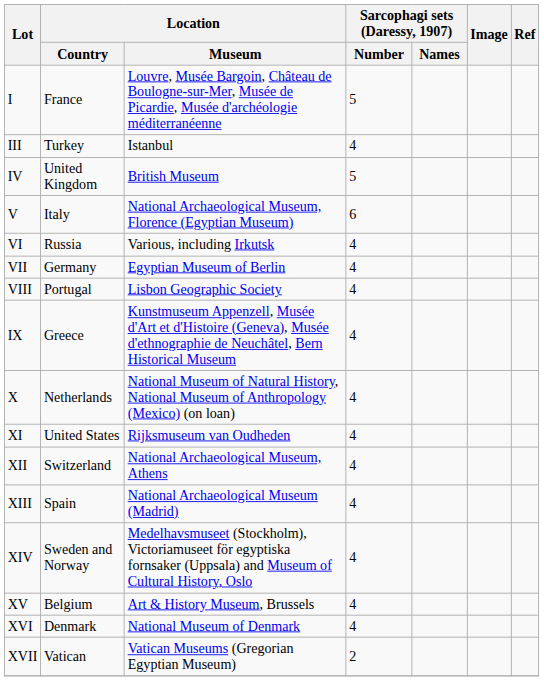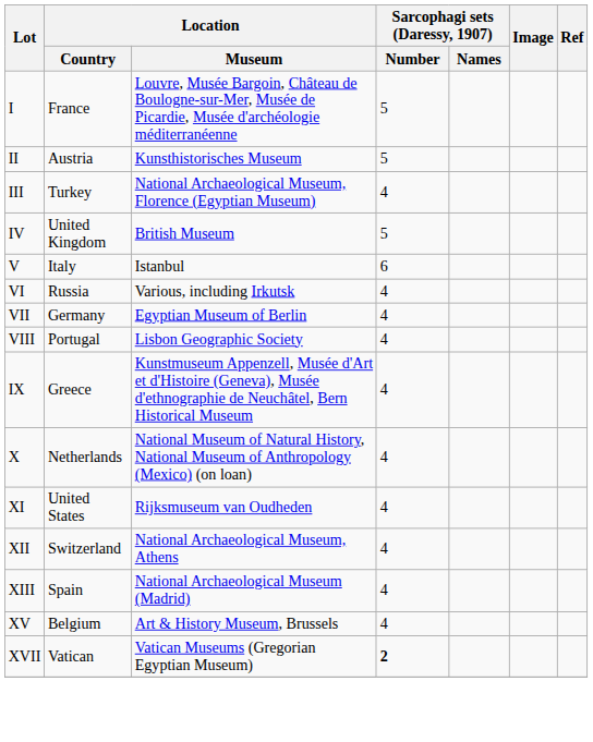 <table class="wikitable">
 <tr>
 <th rowspan="2">Lot</th>
 <th colspan="2">Location</th>
 <th colspan="2">Sarcophagi sets (Daressy, 1907)</th>
 <th rowspan="2">Image</th>
 <th rowspan="2">Ref</th>
 </tr>
 <tr>
 <th>Country</th>
 <th>Museum</th>
 <th>Number</th>
 <th>Names</th>
 </tr>
 <tr>
 <td>I</td>
 <td>France</td>
 <td><a href='#'>Louvre</a>,  <a href='#'>Musée Bargoin</a>, <a href='#'>Château de Boulogne-sur-Mer</a>, <a href='#'>Musée de Picardie</a>,  <a href='#'>Musée d'archéologie méditerranéenne</a></td>
 <td>5</td>
 <td></td>
 <td></td>
 <td></td>
 </tr>
 <tr>
+<td>II</td>
+<td>Austria</td>
+<td><a href='#'>Kunsthistorisches Museum</a></td>
+<td>5</td>
+<td></td>
+<td></td>
+<td></td>
+</tr>
+<tr>
 <td>III</td>
 <td>Turkey</td>
-<td>Istanbul</td>
+<td><a href='#'>National Archaeological Museum, Florence (Egyptian Museum)</a></td>
 <td>4</td>
 <td></td>
 <td></td>
 <td></td>
 </tr>
 <tr>
 <td>IV</td>
 <td>United Kingdom</td>
 <td><a href='#'>British Museum</a></td>
 <td>5</td>
 <td></td>
 <td></td>
 <td></td>
 </tr>
 <tr>
 <td>V</td>
 <td>Italy</td>
-<td><a href='#'>National Archaeological Museum, Florence (Egyptian Museum)</a></td>
+<td>Istanbul</td>
 <td>6</td>
 <td></td>
 <td></td>
 <td></td>
 </tr>
 <tr>
 <td>VI</td>
 <td>Russia</td>
 <td>Various, including <a href='#'>Irkutsk</a></td>
 <td>4</td>
 <td></td>
 <td></td>
 <td></td>
 </tr>
 <tr>
 <td>VII</td>
 <td>Germany</td>
 <td><a href='#'>Egyptian Museum of Berlin</a></td>
 <td>4</td>
 <td></td>
 <td></td>
 <td></td>
 </tr>
 <tr>
 <td>VIII</td>
 <td>Portugal</td>
 <td><a href='#'>Lisbon Geographic Society</a></td>
 <td>4</td>
 <td></td>
 <td></td>
 <td></td>
 </tr>
 <tr>
 <td>IX</td>
 <td>Greece</td>
 <td><a href='#'>Kunstmuseum Appenzell</a>, <a href='#'>Musée d'Art et d'Histoire (Geneva)</a>, <a href='#'>Musée d'ethnographie de Neuchâtel</a>, <a href='#'>Bern Historical Museum</a></td>
 <td>4</td>
 <td></td>
 <td></td>
 <td></td>
 </tr>
 <tr>
 <td>X</td>
 <td>Netherlands</td>
 <td><a href='#'>National Museum of Natural History</a>, <a href='#'>National Museum of Anthropology (Mexico)</a> (on loan)</td>
 <td>4</td>
 <td></td>
 <td></td>
 <td></td>
 </tr>
 <tr>
 <td>XI</td>
 <td>United States</td>
 <td><a href='#'>Rijksmuseum van Oudheden</a></td>
 <td>4</td>
 <td></td>
 <td></td>
 <td></td>
 </tr>
 <tr>
 <td>XII</td>
 <td>Switzerland</td>
 <td><a href='#'>National Archaeological Museum, Athens</a></td>
 <td>4</td>
 <td></td>
 <td></td>
 <td></td>
 </tr>
 <tr>
 <td>XIII</td>
 <td>Spain</td>
 <td><a href='#'>National Archaeological Museum (Madrid)</a></td>
 <td>4</td>
 <td></td>
 <td></td>
 <td></td>
 </tr>
 <tr>
-<td>XIV</td>
-<td>Sweden and Norway</td>
-<td><a href='#'>Medelhavsmuseet</a> (Stockholm), Victoriamuseet för egyptiska fornsaker (Uppsala) and <a href='#'>Museum of Cultural History, Oslo</a></td>
-<td>4</td>
-<td></td>
-<td></td>
-<td></td>
-</tr>
-<tr>
 <td>XV</td>
 <td>Belgium</td>
 <td><a href='#'>Art & History Museum</a>, Brussels</td>
 <td>4</td>
 <td></td>
 <td></td>
 <td></td>
 </tr>
 <tr>
-<td>XVI</td>
-<td>Denmark</td>
-<td><a href='#'>National Museum of Denmark</a></td>
-<td>4</td>
-<td></td>
-<td></td>
-<td></td>
-</tr>
-<tr>
 <td>XVII</td>
 <td>Vatican</td>
 <td><a href='#'>Vatican Museums</a> (Gregorian Egyptian Museum)</td>
-<td>2</td>
+<td><strong>2</strong></td>
 <td></td>
 <td></td>
 <td></td>
 </tr>
 <tr>
 </tr>
 </table>
